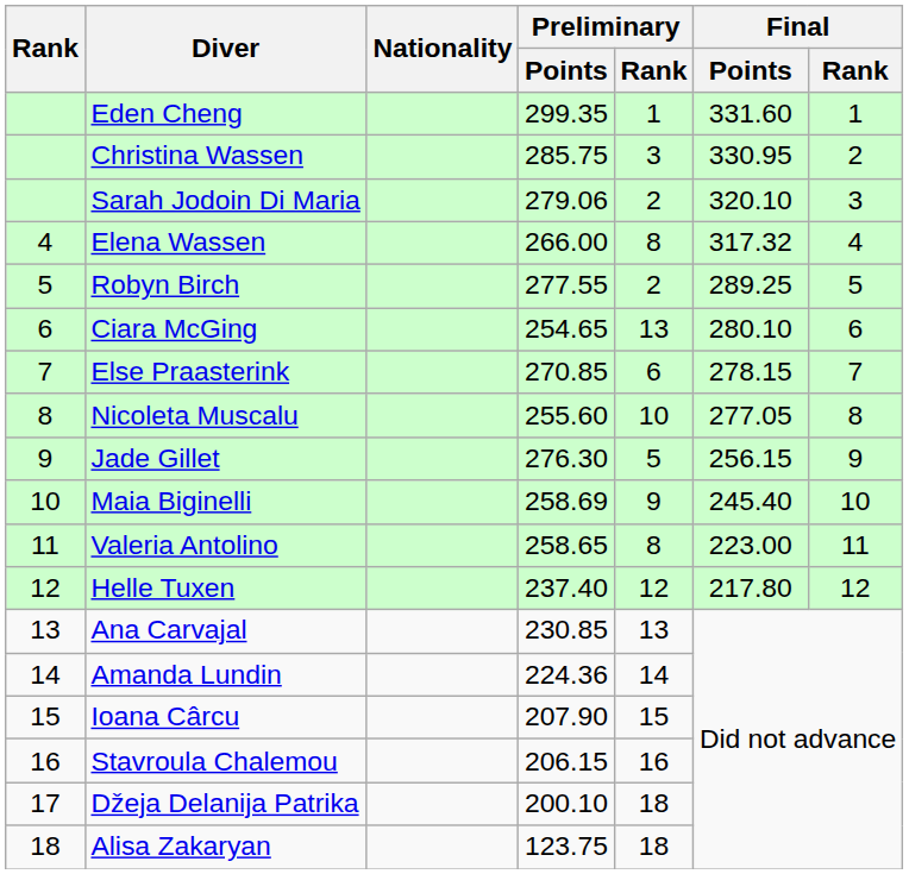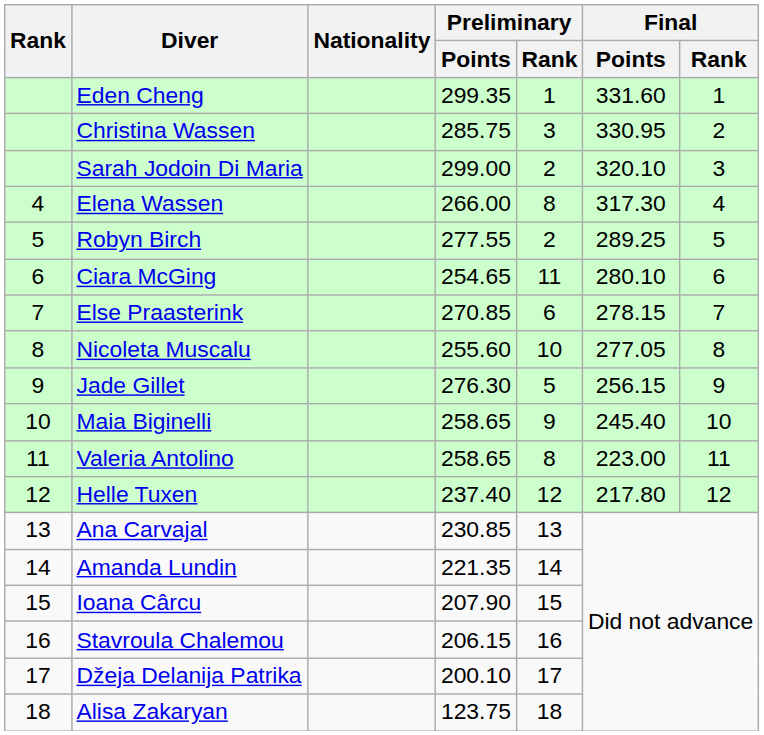 <table class="wikitable sortable" style="text-align:center">
 <tr>
 <th rowspan=2>Rank</th>
 <th rowspan=2>Diver</th>
 <th rowspan=2>Nationality</th>
 <th colspan=2>Preliminary</th>
 <th colspan=2>Final</th>
 </tr>
 <tr>
 <th>Points</th>
 <th>Rank</th>
 <th>Points</th>
 <th>Rank</th>
 </tr>
 <tr bgcolor=ccffcc>
 <td></td>
 <td align=left><a href='#'>Eden Cheng</a></td>
 <td align=left></td>
 <td>299.35</td>
 <td>1</td>
 <td>331.60</td>
 <td>1</td>
 </tr>
 <tr bgcolor=ccffcc>
 <td></td>
 <td align=left><a href='#'>Christina Wassen</a></td>
 <td align=left></td>
 <td>285.75</td>
 <td>3</td>
 <td>330.95</td>
 <td>2</td>
 </tr>
 <tr bgcolor=ccffcc>
 <td></td>
 <td align=left><a href='#'>Sarah Jodoin Di Maria</a></td>
 <td align=left></td>
-<td>279.06</td>
+<td>299.00</td>
 <td>2</td>
 <td>320.10</td>
 <td>3</td>
 </tr>
 <tr bgcolor=ccffcc>
 <td>4</td>
 <td align=left><a href='#'>Elena Wassen</a></td>
 <td align=left></td>
 <td>266.00</td>
 <td>8</td>
-<td>317.32</td>
+<td>317.30</td>
 <td>4</td>
 </tr>
 <tr bgcolor=ccffcc>
 <td>5</td>
 <td align=left><a href='#'>Robyn Birch</a></td>
 <td align=left></td>
 <td>277.55</td>
 <td>2</td>
 <td>289.25</td>
 <td>5</td>
 </tr>
 <tr bgcolor=ccffcc>
 <td>6</td>
 <td align=left><a href='#'>Ciara McGing</a></td>
 <td align=left></td>
 <td>254.65</td>
-<td>13</td>
+<td>11</td>
 <td>280.10</td>
 <td>6</td>
 </tr>
 <tr bgcolor=ccffcc>
 <td>7</td>
 <td align=left><a href='#'>Else Praasterink</a></td>
 <td align=left></td>
 <td>270.85</td>
 <td>6</td>
 <td>278.15</td>
 <td>7</td>
 </tr>
 <tr bgcolor=ccffcc>
 <td>8</td>
 <td align=left><a href='#'>Nicoleta Muscalu</a></td>
 <td align=left></td>
 <td>255.60</td>
 <td>10</td>
 <td>277.05</td>
 <td>8</td>
 </tr>
 <tr bgcolor=ccffcc>
 <td>9</td>
 <td align=left><a href='#'>Jade Gillet</a></td>
 <td align=left></td>
 <td>276.30</td>
 <td>5</td>
 <td>256.15</td>
 <td>9</td>
 </tr>
 <tr bgcolor=ccffcc>
 <td>10</td>
 <td align=left><a href='#'>Maia Biginelli</a></td>
 <td align=left></td>
-<td>258.69</td>
+<td>258.65</td>
 <td>9</td>
 <td>245.40</td>
 <td>10</td>
 </tr>
 <tr bgcolor=ccffcc>
 <td>11</td>
 <td align=left><a href='#'>Valeria Antolino</a></td>
 <td align=left></td>
 <td>258.65</td>
 <td>8</td>
 <td>223.00</td>
 <td>11</td>
 </tr>
 <tr bgcolor=ccffcc>
 <td>12</td>
 <td align=left><a href='#'>Helle Tuxen</a></td>
 <td align=left></td>
 <td>237.40</td>
 <td>12</td>
 <td>217.80</td>
 <td>12</td>
 </tr>
 <tr>
 <td>13</td>
 <td align=left><a href='#'>Ana Carvajal</a></td>
 <td align=left></td>
 <td>230.85</td>
 <td>13</td>
 <td colspan=2 rowspan=6>Did not advance</td>
 </tr>
 <tr>
 <td>14</td>
 <td align=left><a href='#'>Amanda Lundin</a></td>
 <td align=left></td>
-<td>224.36</td>
+<td>221.35</td>
 <td>14</td>
 </tr>
 <tr>
 <td>15</td>
 <td align=left><a href='#'>Ioana Cârcu</a></td>
 <td align=left></td>
 <td>207.90</td>
 <td>15</td>
 </tr>
 <tr>
 <td>16</td>
 <td align=left><a href='#'>Stavroula Chalemou</a></td>
 <td align=left></td>
 <td>206.15</td>
 <td>16</td>
 </tr>
 <tr>
 <td>17</td>
 <td align=left><a href='#'>Džeja Delanija Patrika</a></td>
 <td align=left></td>
 <td>200.10</td>
-<td>18</td>
+<td>17</td>
 </tr>
 <tr>
 <td>18</td>
 <td align=left><a href='#'>Alisa Zakaryan</a></td>
 <td align=left></td>
 <td>123.75</td>
 <td>18</td>
 </tr>
 </table>
